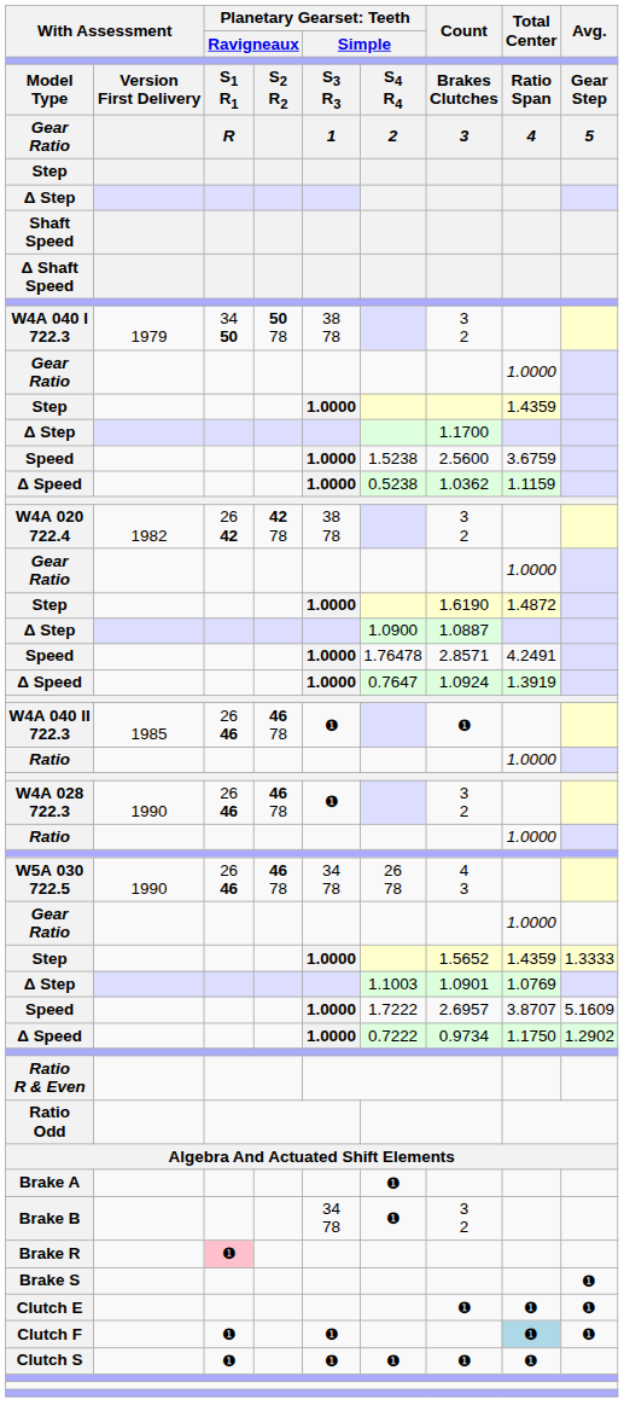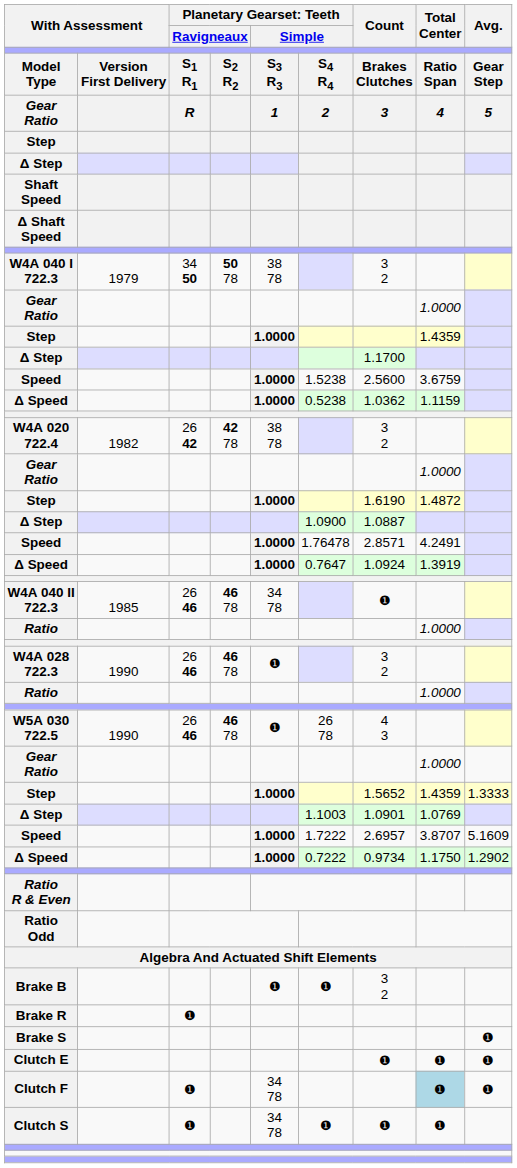 <table class="wikitable collapsible" style="text-align:center">
 <tr>
 <th rowspan=2 colspan=2>With Assessment</th>
 <th colspan=4>Planetary Gearset: Teeth</th>
 <th rowspan=2>Count</th>
 <th rowspan=2>Total<br>Center</th>
 <th rowspan=2>Avg.</th>
 </tr>
 <tr>
 <th colspan=2><a href='#'>Ravigneaux</a></th>
 <th colspan=2><a href='#'>Simple</a></th>
 </tr>
 <tr>
 <td colspan=9 style="background:#AAF;"></td>
 </tr>
 <tr>
 <th>Model<br>Type</th>
 <th>Version<br>First Delivery</th>
 <th>S<sub>1</sub><br>R<sub>1</sub></th>
 <th>S<sub>2</sub><br>R<sub>2</sub></th>
 <th>S<sub>3</sub><br>R<sub>3</sub></th>
 <th>S<sub>4</sub><br>R<sub>4</sub></th>
 <th>Brakes<br>Clutches</th>
 <th>Ratio<br>Span</th>
 <th>Gear<br>Step</th>
 </tr>
 <tr style="font-style:italic;">
 <th>Gear<br>Ratio</th>
 <th></th>
 <th>R<br></th>
 <th></th>
 <th>1<br></th>
 <th>2<br></th>
 <th>3<br></th>
 <th>4<br></th>
 <th>5<br></th>
 </tr>
 <tr>
 <th>Step</th>
 <th></th>
 <th></th>
 <th></th>
 <th></th>
 <th></th>
 <th></th>
 <th></th>
 <th></th>
 </tr>
 <tr>
 <th>Δ Step</th>
 <th style="background:#DDF;"></th>
 <th style="background:#DDF;"></th>
 <th style="background:#DDF;"></th>
 <th style="background:#DDF;"></th>
 <th></th>
 <th></th>
 <th></th>
 <th style="background:#DDF;"></th>
 </tr>
 <tr>
 <th>Shaft<br>Speed</th>
 <th></th>
 <th></th>
 <th></th>
 <th></th>
 <th></th>
 <th></th>
 <th></th>
 <th></th>
 </tr>
 <tr>
 <th>Δ Shaft<br>Speed</th>
 <th></th>
 <th></th>
 <th></th>
 <th></th>
 <th></th>
 <th></th>
 <th></th>
 <th></th>
 </tr>
 <tr>
 <td colspan=9 style="background:#AAF;"></td>
 </tr>
 <tr>
 <th>W4A 040 I<br>722.3</th>
 <td><br>1979</td>
 <td>34<br><strong>50</strong></td>
 <td><strong>50</strong><br>78</td>
 <td>38<br>78</td>
 <td style="background:#DDF;"></td>
 <td>3<br>2</td>
 <td><br></td>
 <td style="background:#FFC;"></td>
 </tr>
 <tr style="font-style:italic;">
 <th>Gear<br>Ratio</th>
 <td></td>
 <td></td>
 <td></td>
 <td><br></td>
 <td></td>
 <td></td>
 <td>1.0000<br></td>
 <td style="background:#DDF;"></td>
 </tr>
 <tr>
 <th>Step</th>
 <td></td>
 <td></td>
 <td></td>
 <th>1.0000</th>
 <td style="background:#FFC;"></td>
 <td style="background:#FFC;"></td>
 <td style="background:#FFC;">1.4359</td>
 <td style="background:#DDF;"></td>
 </tr>
 <tr>
 <th>Δ Step</th>
 <td style="background:#DDF;"></td>
 <td style="background:#DDF;"></td>
 <td style="background:#DDF;"></td>
 <td style="background:#DDF;"></td>
 <td style="background:#DFD;"></td>
 <td style="background:#DFD;">1.1700</td>
 <td style="background:#DDF;"></td>
 <td style="background:#DDF;"></td>
 </tr>
 <tr>
 <th>Speed</th>
 <td></td>
 <td></td>
 <td></td>
 <th>1.0000</th>
 <td>1.5238</td>
 <td>2.5600</td>
 <td>3.6759</td>
 <td style="background:#DDF;"></td>
 </tr>
 <tr>
 <th>Δ Speed</th>
 <td></td>
 <td></td>
 <td></td>
 <th>1.0000</th>
 <td style="background:#DFD;">0.5238</td>
 <td style="background:#DFD;">1.0362</td>
 <td style="background:#DFD;">1.1159</td>
 <td style="background:#DDF;"></td>
 </tr>
 <tr>
 <th colspan="9"></th>
 </tr>
 <tr>
 <th>W4A 020<br>722.4</th>
 <td><br>1982</td>
 <td>26<br><strong>42</strong></td>
 <td><strong>42</strong><br>78</td>
 <td>38<br>78</td>
 <td style="background:#DDF;"></td>
 <td>3<br>2</td>
 <td><br></td>
 <td style="background:#FFC;"></td>
 </tr>
 <tr style="font-style:italic;">
 <th>Gear<br>Ratio</th>
 <td></td>
 <td></td>
 <td></td>
 <td><br></td>
 <td></td>
 <td><br></td>
 <td>1.0000<br></td>
 <td style="background:#DDF;"></td>
 </tr>
 <tr>
 <th>Step</th>
 <td></td>
 <td></td>
 <td></td>
 <th>1.0000</th>
 <td style="background:#FFC;"></td>
 <td style="background:#FFC;">1.6190</td>
 <td style="background:#FFC;">1.4872</td>
 <td style="background:#DDF;"></td>
 </tr>
 <tr>
 <th>Δ Step</th>
 <td style="background:#DDF;"></td>
 <td style="background:#DDF;"></td>
 <td style="background:#DDF;"></td>
 <td style="background:#DDF;"></td>
 <td style="background:#DFD;">1.0900</td>
 <td style="background:#DFD;">1.0887</td>
 <td style="background:#DDF;"></td>
 <td style="background:#DDF;"></td>
 </tr>
 <tr>
 <th>Speed</th>
 <td></td>
 <td></td>
 <td></td>
 <th>1.0000</th>
 <td>1.76478</td>
 <td>2.8571</td>
 <td>4.2491</td>
 <td style="background:#DDF;"></td>
 </tr>
 <tr>
 <th>Δ Speed</th>
 <td></td>
 <td></td>
 <td></td>
 <th>1.0000</th>
 <td style="background:#DFD;">0.7647</td>
 <td style="background:#DFD;">1.0924</td>
 <td style="background:#DFD;">1.3919</td>
 <td style="background:#DDF;"></td>
 </tr>
 <tr>
 <th colspan="9"></th>
 </tr>
 <tr>
 <th>W4A 040 II<br>722.3</th>
 <td><br> 1985</td>
 <td>26<br><strong>46</strong></td>
 <td><strong>46</strong><br>78</td>
-<td>❶</td>
+<td>34<br>78</td>
 <td style="background:#DDF;"></td>
 <td>❶</td>
 <td><br></td>
 <td style="background:#FFC;"></td>
 </tr>
 <tr style="font-style:italic;">
 <th>Ratio</th>
 <td></td>
 <td></td>
 <td></td>
 <td></td>
 <td></td>
 <td></td>
 <td>1.0000</td>
 <td style="background:#DDF;"></td>
 </tr>
 <tr>
 <th colspan="9"></th>
 </tr>
 <tr>
 <th>W4A 028<br>722.3</th>
 <td><br>1990</td>
 <td>26<br><strong>46</strong></td>
 <td><strong>46</strong><br>78</td>
 <td>❶</td>
 <td style="background:#DDF;"></td>
 <td>3<br>2</td>
 <td><br></td>
 <td style="background:#FFC;"></td>
 </tr>
 <tr style="font-style:italic;">
 <th>Ratio</th>
 <td></td>
 <td></td>
 <td></td>
 <td></td>
 <td></td>
 <td></td>
 <td>1.0000</td>
 <td style="background:#DDF;"></td>
 </tr>
 <tr>
 <td colspan=9 style="background:#AAF;"></td>
 </tr>
 <tr>
 <th>W5A 030<br>722.5</th>
 <td><br>1990</td>
 <td>26<br><strong>46</strong></td>
 <td><strong>46</strong><br>78</td>
-<td>34<br>78</td>
+<td>❶</td>
 <td>26<br>78</td>
 <td>4<br>3</td>
 <td><br></td>
 <td style="background:#FFC;"></td>
 </tr>
 <tr style="font-style:italic;">
 <th>Gear<br>Ratio</th>
 <td></td>
 <td></td>
 <td></td>
 <td><br></td>
 <td></td>
 <td><br></td>
 <td>1.0000<br></td>
 <td><br></td>
 </tr>
 <tr>
 <th>Step</th>
 <td></td>
 <td></td>
 <td></td>
 <th>1.0000</th>
 <td style="background:#FFC;"></td>
 <td style="background:#FFC;">1.5652</td>
 <td style="background:#FFC;">1.4359</td>
 <td style="background:#FFC;">1.3333</td>
 </tr>
 <tr>
 <th>Δ Step</th>
 <td style="background:#DDF;"></td>
 <td style="background:#DDF;"></td>
 <td style="background:#DDF;"></td>
 <td style="background:#DDF;"></td>
 <td style="background:#DFD;">1.1003</td>
 <td style="background:#DFD;">1.0901</td>
 <td style="background:#DFD;">1.0769</td>
 <td style="background:#DDF;"></td>
 </tr>
 <tr>
 <th>Speed</th>
 <td></td>
 <td></td>
 <td></td>
 <th>1.0000</th>
 <td>1.7222</td>
 <td>2.6957</td>
 <td>3.8707</td>
 <td>5.1609</td>
 </tr>
 <tr>
 <th>Δ Speed</th>
 <td></td>
 <td></td>
 <td></td>
 <th>1.0000</th>
 <td style="background:#DFD;">0.7222</td>
 <td style="background:#DFD;">0.9734</td>
 <td style="background:#DFD;">1.1750</td>
 <td style="background:#DFD;">1.2902</td>
 </tr>
 <tr>
 <td colspan="9" style="background:#AAF;"></td>
 </tr>
 <tr style="font-style:italic;">
 <th>Ratio<br>R & Even</th>
 <td></td>
 <td colspan=2></td>
 <td colspan=3></td>
 <td></td>
 <td></td>
 </tr>
 <tr>
 <th>Ratio<br>Odd</th>
 <td></td>
 <td colspan=3></td>
 <td colspan=2></td>
 <td colspan=2></td>
 </tr>
 <tr>
 <th colspan=9>Algebra And Actuated Shift Elements</th>
 </tr>
 <tr>
-<th>Brake A</th>
-<td></td>
+<th>Brake B</th>
 <td></td>
 <td></td>
 <td></td>
 <td>❶</td>
-<td></td>
-<td></td>
-<td></td>
-</tr>
-<tr>
-<th>Brake B</th>
-<td></td>
-<td></td>
-<td></td>
-<td>34<br>78</td>
 <td>❶</td>
 <td>3<br>2</td>
 <td></td>
 <td></td>
 </tr>
 <tr>
 <th>Brake R</th>
 <td></td>
-<td style="background: pink;">❶</td>
+<td>❶</td>
 <td></td>
 <td></td>
 <td></td>
 <td></td>
 <td></td>
 <td></td>
 </tr>
 <tr>
 <th>Brake S</th>
 <td></td>
 <td></td>
 <td></td>
 <td></td>
 <td></td>
 <td></td>
 <td></td>
 <td>❶</td>
 </tr>
 <tr>
 <th>Clutch E</th>
 <td></td>
 <td></td>
 <td></td>
 <td></td>
 <td></td>
 <td>❶</td>
 <td>❶</td>
 <td>❶</td>
 </tr>
 <tr>
 <th>Clutch F</th>
 <td></td>
 <td>❶</td>
 <td></td>
-<td>❶</td>
+<td>34<br>78</td>
 <td></td>
 <td></td>
 <td style="background: lightblue;">❶</td>
 <td>❶</td>
 </tr>
 <tr>
 <th>Clutch S</th>
 <td></td>
 <td>❶</td>
 <td></td>
-<td>❶</td>
+<td>34<br>78</td>
 <td>❶</td>
 <td>❶</td>
 <td>❶</td>
 <td></td>
 </tr>
 <tr>
 <td colspan="9" style="background:#AAF;"></td>
 </tr>
 <tr>
 <td colspan="9"></td>
 </tr>
 <tr>
 <td colspan="9" style="background:#AAF;"></td>
 </tr>
 </table>
